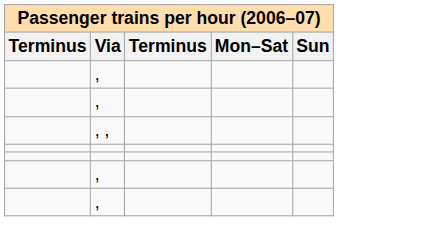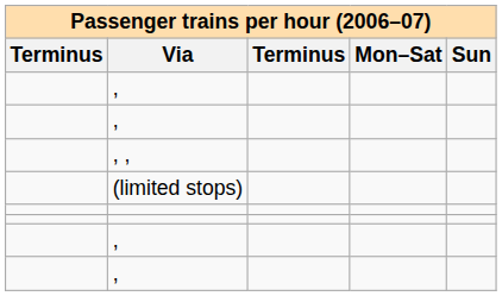 <table class="wikitable">
 <tr>
 <th colspan="5" style="background:#ffdead;">Passenger trains per hour (2006–07)</th>
 </tr>
 <tr>
 <th>Terminus</th>
 <th>Via</th>
 <th>Terminus</th>
 <th>Mon–Sat</th>
 <th>Sun</th>
 </tr>
 <tr>
 <td></td>
 <td>, </td>
 <td></td>
 <td></td>
 <td></td>
 </tr>
 <tr>
 <td></td>
 <td>, </td>
 <td></td>
 <td></td>
 <td></td>
 </tr>
 <tr>
 <td></td>
 <td>, , </td>
 <td></td>
 <td></td>
 <td></td>
 </tr>
 <tr>
 <td></td>
+<td> (limited stops)</td>
+<td></td>
+<td></td>
+<td></td>
+</tr>
+<tr>
+<td></td>
 <td></td>
 <td></td>
 <td></td>
 <td></td>
 </tr>
 <tr>
 <td></td>
 <td></td>
 <td></td>
 <td></td>
 <td></td>
 </tr>
 <tr>
 <td></td>
 <td>, </td>
 <td></td>
 <td></td>
 <td></td>
 </tr>
 <tr>
 <td></td>
 <td>, </td>
 <td></td>
 <td></td>
 <td></td>
 </tr>
 </table>
